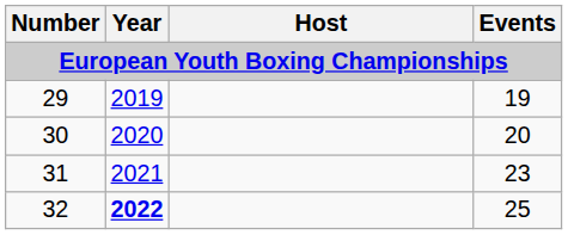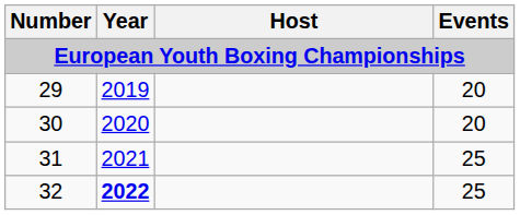 <table class="wikitable">
 <tr>
 <th width=20>Number</th>
 <th width=20>Year</th>
 <th width=200>Host</th>
 <th width=20>Events</th>
 </tr>
 <tr>
 <td colspan="5" bgcolor="#cccccc"align=center><strong><a href='#'>European Youth Boxing Championships</a></strong></td>
 </tr>
 <tr>
 <td align=center>29</td>
 <td><a href='#'>2019</a></td>
 <td></td>
-<td align=center>19</td>
+<td align=center>20</td>
 </tr>
 <tr>
 <td align=center>30</td>
 <td><a href='#'>2020</a></td>
 <td></td>
 <td align=center>20</td>
 </tr>
 <tr>
 <td align=center>31</td>
 <td><a href='#'>2021</a></td>
 <td></td>
-<td align=center>23</td>
+<td align=center>25</td>
 </tr>
 <tr>
 <td align=center>32</td>
 <td><strong><a href='#'>2022</a></strong></td>
 <td></td>
 <td align=center>25</td>
 </tr>
 </table>
